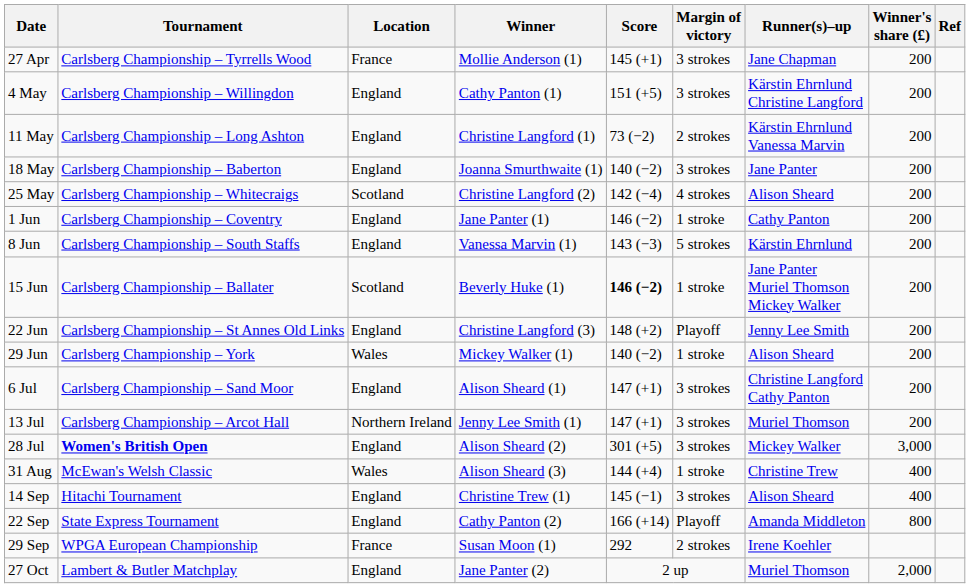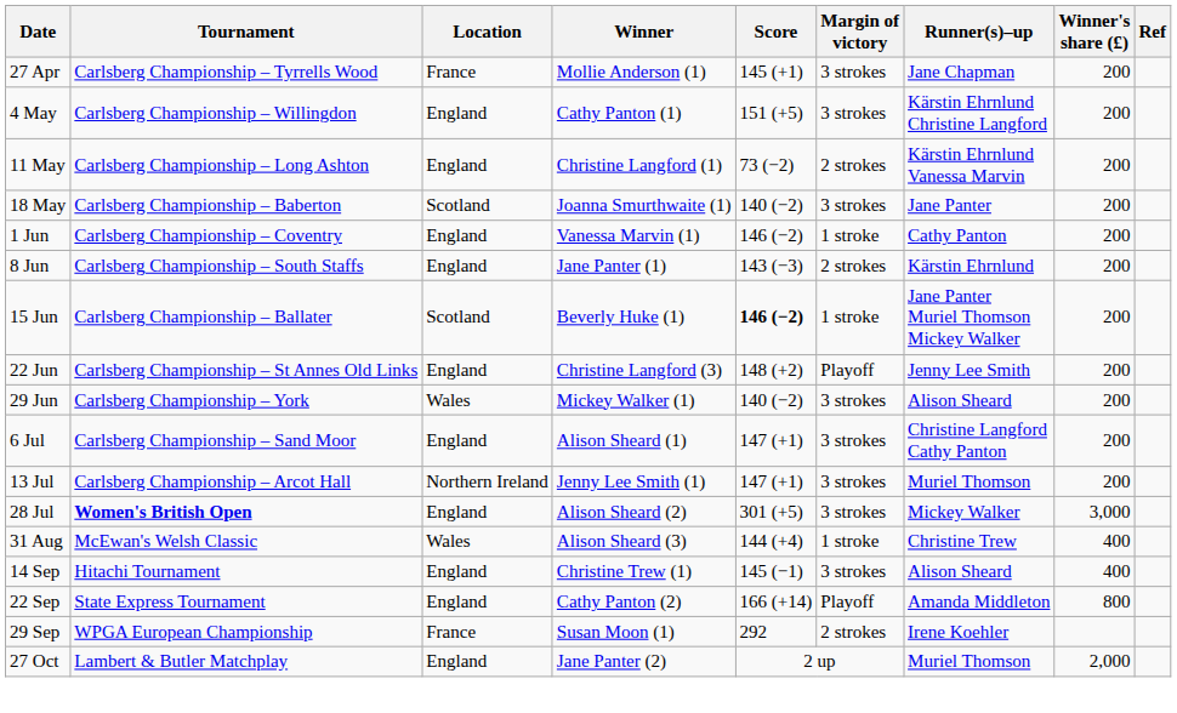 <table class="wikitable sortable" style="font-size:95%">
 <tr>
 <th>Date</th>
 <th>Tournament</th>
 <th>Location</th>
 <th>Winner</th>
 <th>Score</th>
 <th>Margin of<br>victory</th>
 <th>Runner(s)–up</th>
 <th>Winner's<br>share (£)</th>
 <th>Ref</th>
 </tr>
 <tr>
 <td>27 Apr</td>
 <td><a href='#'>Carlsberg Championship – Tyrrells Wood</a></td>
 <td>France</td>
 <td> <a href='#'>Mollie Anderson</a> (1)</td>
 <td>145 (+1)</td>
 <td>3 strokes</td>
 <td> <a href='#'>Jane Chapman</a></td>
 <td align=right>200</td>
 <td></td>
 </tr>
 <tr>
 <td>4 May</td>
 <td><a href='#'>Carlsberg Championship – Willingdon</a></td>
 <td>England</td>
 <td> <a href='#'>Cathy Panton</a> (1)</td>
 <td>151 (+5)</td>
 <td>3 strokes</td>
 <td> <a href='#'>Kärstin Ehrnlund</a><br> <a href='#'>Christine Langford</a></td>
 <td align=right>200</td>
 <td></td>
 </tr>
 <tr>
 <td>11 May</td>
 <td><a href='#'>Carlsberg Championship – Long Ashton</a></td>
 <td>England</td>
 <td> <a href='#'>Christine Langford</a> (1)</td>
 <td>73 (−2)</td>
 <td>2 strokes</td>
 <td> <a href='#'>Kärstin Ehrnlund</a><br> <a href='#'>Vanessa Marvin</a></td>
 <td align=right>200</td>
 <td></td>
 </tr>
 <tr>
 <td>18 May</td>
 <td><a href='#'>Carlsberg Championship – Baberton</a></td>
-<td>England</td>
+<td>Scotland</td>
 <td> <a href='#'>Joanna Smurthwaite</a> (1)</td>
 <td>140 (−2)</td>
 <td>3 strokes</td>
 <td> <a href='#'>Jane Panter</a></td>
 <td align=right>200</td>
 <td></td>
 </tr>
 <tr>
-<td>25 May</td>
-<td><a href='#'>Carlsberg Championship – Whitecraigs</a></td>
-<td>Scotland</td>
-<td> <a href='#'>Christine Langford</a> (2)</td>
-<td>142 (−4)</td>
-<td>4 strokes</td>
-<td> <a href='#'>Alison Sheard</a></td>
-<td align=right>200</td>
-<td></td>
-</tr>
-<tr>
 <td>1 Jun</td>
 <td><a href='#'>Carlsberg Championship – Coventry</a></td>
 <td>England</td>
-<td> <a href='#'>Jane Panter</a> (1)</td>
+<td> <a href='#'>Vanessa Marvin</a> (1)</td>
 <td>146 (−2)</td>
 <td>1 stroke</td>
 <td> <a href='#'>Cathy Panton</a></td>
 <td align=right>200</td>
 <td></td>
 </tr>
 <tr>
 <td>8 Jun</td>
 <td><a href='#'>Carlsberg Championship – South Staffs</a></td>
 <td>England</td>
-<td> <a href='#'>Vanessa Marvin</a> (1)</td>
+<td> <a href='#'>Jane Panter</a> (1)</td>
 <td>143 (−3)</td>
-<td>5 strokes</td>
+<td>2 strokes</td>
 <td> <a href='#'>Kärstin Ehrnlund</a></td>
 <td align=right>200</td>
 <td></td>
 </tr>
 <tr>
 <td>15 Jun</td>
 <td><a href='#'>Carlsberg Championship – Ballater</a></td>
 <td>Scotland</td>
 <td> <a href='#'>Beverly Huke</a> (1)</td>
 <td><strong>146 (−2)</strong></td>
 <td>1 stroke</td>
 <td> <a href='#'>Jane Panter</a><br> <a href='#'>Muriel Thomson</a><br> <a href='#'>Mickey Walker</a></td>
 <td align=right>200</td>
 <td></td>
 </tr>
 <tr>
 <td>22 Jun</td>
 <td><a href='#'>Carlsberg Championship – St Annes Old Links</a></td>
 <td>England</td>
 <td> <a href='#'>Christine Langford</a> (3)</td>
 <td>148 (+2)</td>
 <td>Playoff</td>
 <td> <a href='#'>Jenny Lee Smith</a></td>
 <td align=right>200</td>
 <td></td>
 </tr>
 <tr>
 <td>29 Jun</td>
 <td><a href='#'>Carlsberg Championship – York</a></td>
 <td>Wales</td>
 <td> <a href='#'>Mickey Walker</a> (1)</td>
 <td>140 (−2)</td>
-<td>1 stroke</td>
+<td>3 strokes</td>
 <td> <a href='#'>Alison Sheard</a></td>
 <td align=right>200</td>
 <td></td>
 </tr>
 <tr>
 <td>6 Jul</td>
 <td><a href='#'>Carlsberg Championship – Sand Moor</a></td>
 <td>England</td>
 <td> <a href='#'>Alison Sheard</a> (1)</td>
 <td>147 (+1)</td>
 <td>3 strokes</td>
 <td> <a href='#'>Christine Langford</a><br> <a href='#'>Cathy Panton</a></td>
 <td align=right>200</td>
 <td></td>
 </tr>
 <tr>
 <td>13 Jul</td>
 <td><a href='#'>Carlsberg Championship – Arcot Hall</a></td>
 <td>Northern Ireland</td>
 <td> <a href='#'>Jenny Lee Smith</a> (1)</td>
 <td>147 (+1)</td>
 <td>3 strokes</td>
 <td> <a href='#'>Muriel Thomson</a></td>
 <td align=right>200</td>
 <td></td>
 </tr>
 <tr>
 <td>28 Jul</td>
 <td><strong><a href='#'>Women's British Open</a></strong></td>
 <td>England</td>
 <td> <a href='#'>Alison Sheard</a> (2)</td>
 <td>301 (+5)</td>
 <td>3 strokes</td>
 <td> <a href='#'>Mickey Walker</a></td>
 <td align=right>3,000</td>
 <td></td>
 </tr>
 <tr>
 <td>31 Aug</td>
 <td><a href='#'>McEwan's Welsh Classic</a></td>
 <td>Wales</td>
 <td> <a href='#'>Alison Sheard</a> (3)</td>
 <td>144 (+4)</td>
 <td>1 stroke</td>
 <td> <a href='#'>Christine Trew</a></td>
 <td align=right>400</td>
 <td></td>
 </tr>
 <tr>
 <td>14 Sep</td>
 <td><a href='#'>Hitachi Tournament</a></td>
 <td>England</td>
 <td> <a href='#'>Christine Trew</a> (1)</td>
 <td>145 (−1)</td>
 <td>3 strokes</td>
 <td> <a href='#'>Alison Sheard</a></td>
 <td align=right>400</td>
 <td></td>
 </tr>
 <tr>
 <td>22 Sep</td>
 <td><a href='#'>State Express Tournament</a></td>
 <td>England</td>
 <td> <a href='#'>Cathy Panton</a> (2)</td>
 <td>166 (+14)</td>
 <td>Playoff</td>
 <td> <a href='#'>Amanda Middleton</a></td>
 <td align=right>800</td>
 <td></td>
 </tr>
 <tr>
 <td>29 Sep</td>
 <td><a href='#'>WPGA European Championship</a></td>
 <td>France</td>
 <td> <a href='#'>Susan Moon</a> (1)</td>
 <td>292</td>
 <td>2 strokes</td>
 <td> <a href='#'>Irene Koehler</a></td>
 <td align=right></td>
 <td></td>
 </tr>
 <tr>
 <td>27 Oct</td>
 <td><a href='#'>Lambert & Butler Matchplay</a></td>
 <td>England</td>
 <td> <a href='#'>Jane Panter</a> (2)</td>
 <td colspan=2 align=center>2 up</td>
 <td> <a href='#'>Muriel Thomson</a></td>
 <td align=right>2,000</td>
 <td></td>
 </tr>
 </table>
